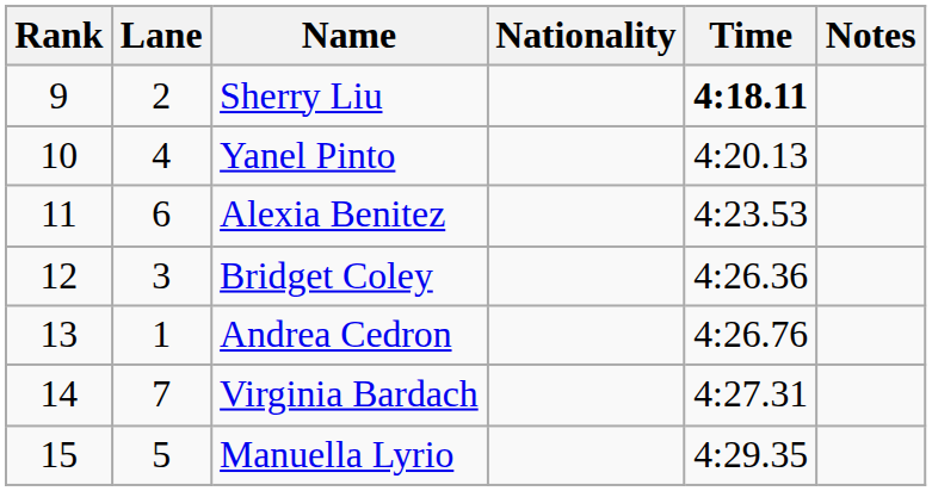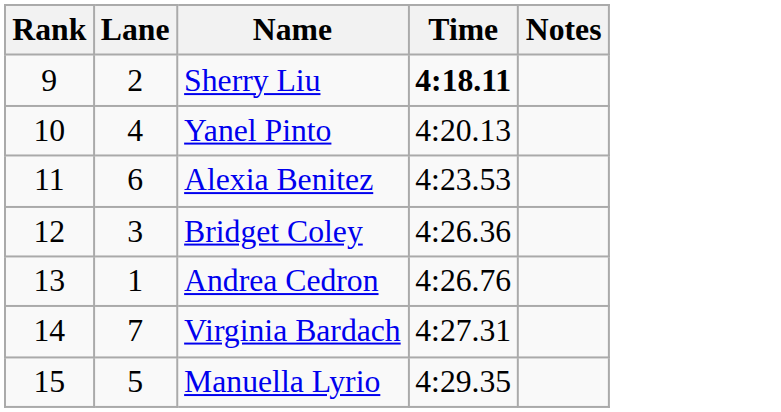 <table class="wikitable sortable" style="text-align:center">
 <tr>
 <th>Rank</th>
 <th>Lane</th>
 <th>Name</th>
-<th>Nationality</th>
 <th>Time</th>
 <th>Notes</th>
 </tr>
 <tr>
 <td>9</td>
 <td>2</td>
 <td align=left><a href='#'>Sherry Liu</a></td>
-<td align=left></td>
 <td><strong>4:18.11</strong></td>
 <td></td>
 </tr>
 <tr>
 <td>10</td>
 <td>4</td>
 <td align=left><a href='#'>Yanel Pinto</a></td>
-<td align=left></td>
 <td>4:20.13</td>
 <td></td>
 </tr>
 <tr>
 <td>11</td>
 <td>6</td>
 <td align=left><a href='#'>Alexia Benitez</a></td>
-<td align=left></td>
 <td>4:23.53</td>
 <td></td>
 </tr>
 <tr>
 <td>12</td>
 <td>3</td>
 <td align=left><a href='#'>Bridget Coley</a></td>
-<td align=left></td>
 <td>4:26.36</td>
 <td></td>
 </tr>
 <tr>
 <td>13</td>
 <td>1</td>
 <td align=left><a href='#'>Andrea Cedron</a></td>
-<td align=left></td>
 <td>4:26.76</td>
 <td></td>
 </tr>
 <tr>
 <td>14</td>
 <td>7</td>
 <td align=left><a href='#'>Virginia Bardach</a></td>
-<td align=left></td>
 <td>4:27.31</td>
 <td></td>
 </tr>
 <tr>
 <td>15</td>
 <td>5</td>
 <td align=left><a href='#'>Manuella Lyrio</a></td>
-<td align=left></td>
 <td>4:29.35</td>
 <td></td>
 </tr>
 </table>
